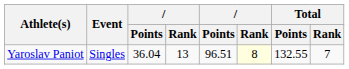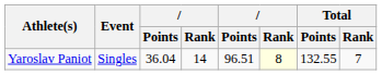 <table class="wikitable" style="font-size:90%;">
 <tr>
 <th rowspan="2">Athlete(s)</th>
 <th rowspan="2">Event</th>
 <th colspan="2">/</th>
 <th colspan="2">/</th>
 <th colspan="2">Total</th>
 </tr>
 <tr>
 <th>Points</th>
 <th>Rank</th>
 <th>Points</th>
 <th>Rank</th>
 <th>Points</th>
 <th>Rank</th>
 </tr>
 <tr>
 <td><a href='#'>Yaroslav Paniot</a></td>
 <td><a href='#'>Singles</a></td>
 <td align="center">36.04</td>
-<td align="center">13</td>
+<td align="center">14</td>
 <td align="center">96.51</td>
 <td align="center" style="background: lightyellow;">8</td>
 <td align="center">132.55</td>
 <td align="center">7</td>
 </tr>
 </table>
